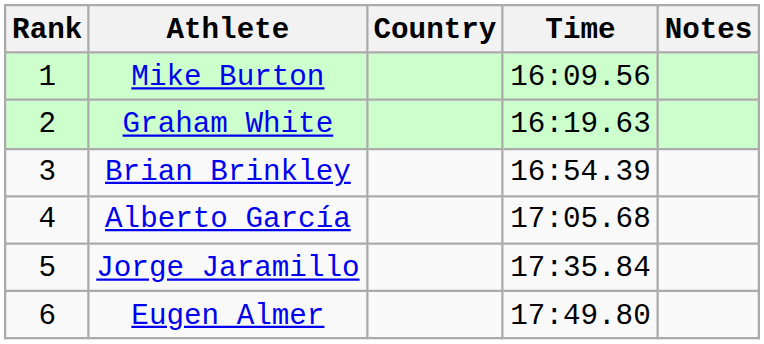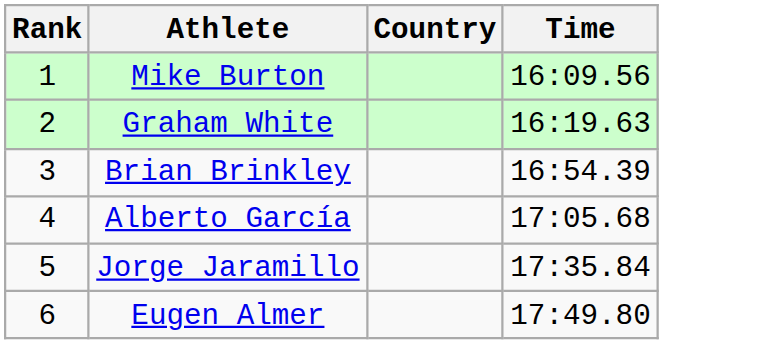 <table class="wikitable sortable" style="text-align:center">
 <tr>
 <th>Rank</th>
 <th>Athlete</th>
 <th>Country</th>
 <th>Time</th>
-<th>Notes</th>
 </tr>
 <tr bgcolor=ccffcc>
 <td>1</td>
 <td><a href='#'>Mike Burton</a></td>
 <td align=left></td>
 <td>16:09.56</td>
-<td></td>
 </tr>
 <tr bgcolor=ccffcc>
 <td>2</td>
 <td><a href='#'>Graham White</a></td>
 <td align=left></td>
 <td>16:19.63</td>
-<td></td>
 </tr>
 <tr>
 <td>3</td>
 <td><a href='#'>Brian Brinkley</a></td>
 <td align=left></td>
 <td>16:54.39</td>
-<td></td>
 </tr>
 <tr>
 <td>4</td>
 <td><a href='#'>Alberto García</a></td>
 <td align=left></td>
 <td>17:05.68</td>
-<td></td>
 </tr>
 <tr>
 <td>5</td>
 <td><a href='#'>Jorge Jaramillo</a></td>
 <td align=left></td>
 <td>17:35.84</td>
-<td></td>
 </tr>
 <tr>
 <td>6</td>
 <td><a href='#'>Eugen Almer</a></td>
 <td align=left></td>
 <td>17:49.80</td>
-<td></td>
 </tr>
 </table>
